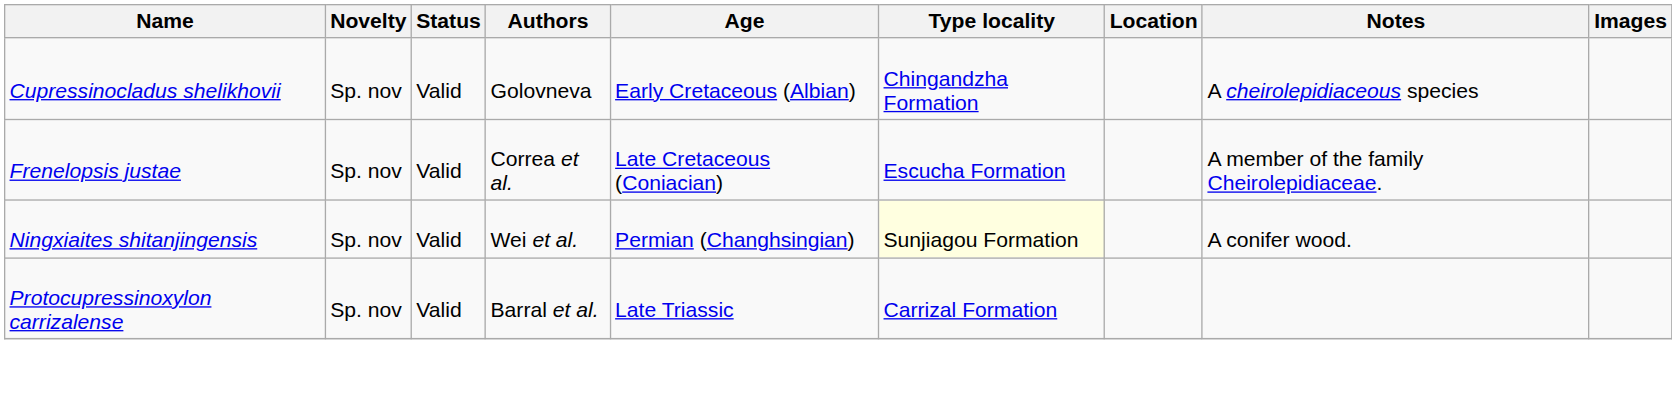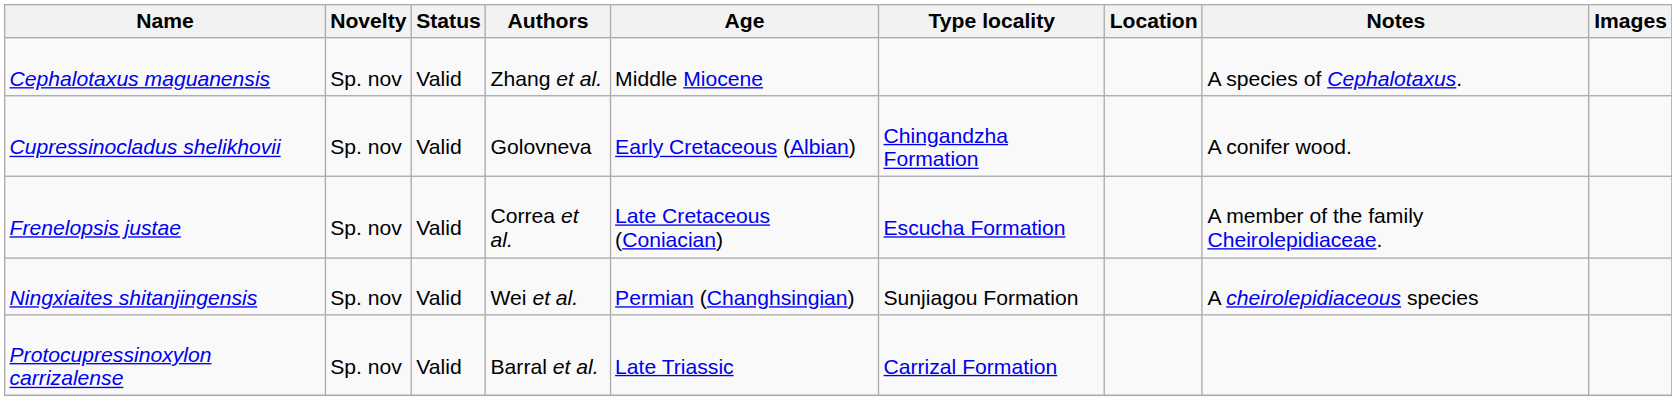 <table class="wikitable sortable" align="center" width="100%">
 <tr>
 <th>Name</th>
 <th>Novelty</th>
 <th>Status</th>
 <th>Authors</th>
 <th>Age</th>
 <th>Type locality</th>
 <th>Location</th>
 <th>Notes</th>
 <th>Images</th>
 </tr>
 <tr>
+<td><br><em><a href='#'>Cephalotaxus maguanensis</a></em></td>
+<td><br>Sp. nov</td>
+<td><br>Valid</td>
+<td><br>Zhang <em>et al.</em></td>
+<td><br>Middle <a href='#'>Miocene</a></td>
+<td></td>
+<td><br></td>
+<td><br>A species of <em><a href='#'>Cephalotaxus</a></em>.</td>
+<td></td>
+</tr>
+<tr>
 <td><br><em><a href='#'>Cupressinocladus shelikhovii</a></em></td>
 <td><br>Sp. nov</td>
 <td><br>Valid</td>
 <td><br>Golovneva</td>
 <td><br><a href='#'>Early Cretaceous</a> (<a href='#'>Albian</a>)</td>
 <td><br><a href='#'>Chingandzha Formation</a></td>
 <td><br></td>
-<td><br>A <em><a href='#'>cheirolepidiaceous</a></em> species</td>
+<td><br>A conifer wood.</td>
 <td></td>
 </tr>
 <tr>
 <td><br><em><a href='#'>Frenelopsis justae</a></em></td>
 <td><br>Sp. nov</td>
 <td><br>Valid</td>
 <td><br>Correa <em>et al.</em></td>
 <td><br><a href='#'>Late Cretaceous</a> (<a href='#'>Coniacian</a>)</td>
 <td><br><a href='#'>Escucha Formation</a></td>
 <td><br></td>
 <td><br>A member of the family <a href='#'>Cheirolepidiaceae</a>.</td>
 <td></td>
 </tr>
 <tr>
 <td><br><em><a href='#'>Ningxiaites shitanjingensis</a></em></td>
 <td><br>Sp. nov</td>
 <td><br>Valid</td>
 <td><br>Wei <em>et al.</em></td>
 <td><br><a href='#'>Permian</a> (<a href='#'>Changhsingian</a>)</td>
-<td style="background: lightyellow;"><br>Sunjiagou Formation</td>
+<td><br>Sunjiagou Formation</td>
 <td><br></td>
-<td><br>A conifer wood.</td>
+<td><br>A <em><a href='#'>cheirolepidiaceous</a></em> species</td>
 <td></td>
 </tr>
 <tr>
 <td><br><em><a href='#'>Protocupressinoxylon carrizalense</a></em></td>
 <td><br>Sp. nov</td>
 <td><br>Valid</td>
 <td><br>Barral <em>et al.</em></td>
 <td><br><a href='#'>Late Triassic</a></td>
 <td><br><a href='#'>Carrizal Formation</a></td>
 <td><br></td>
 <td></td>
 <td></td>
 </tr>
 <tr>
 </tr>
 </table>
